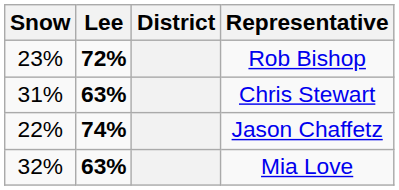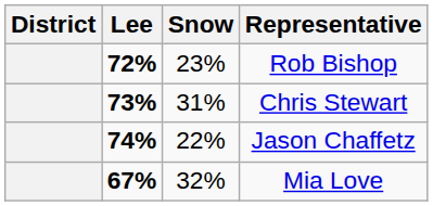 <table class=wikitable>
 <tr>
+<th>District</th>
+<th>Lee</th>
 <th>Snow</th>
-<th>Lee</th>
-<th>District</th>
 <th>Representative</th>
 </tr>
 <tr align=center>
+<th></th>
+<td><strong>72%</strong></td>
 <td>23%</td>
-<td><strong>72%</strong></td>
-<th></th>
 <td><a href='#'>Rob Bishop</a></td>
 </tr>
 <tr align=center>
+<th></th>
+<td><strong>73%</strong></td>
 <td>31%</td>
-<td><strong>63%</strong></td>
-<th></th>
 <td><a href='#'>Chris Stewart</a></td>
 </tr>
 <tr align=center>
+<th></th>
+<td><strong>74%</strong></td>
 <td>22%</td>
-<td><strong>74%</strong></td>
-<th></th>
 <td><a href='#'>Jason Chaffetz</a></td>
 </tr>
 <tr align=center>
+<th></th>
+<td><strong>67%</strong></td>
 <td>32%</td>
-<td><strong>63%</strong></td>
-<th></th>
 <td><a href='#'>Mia Love</a></td>
 </tr>
 </table>
